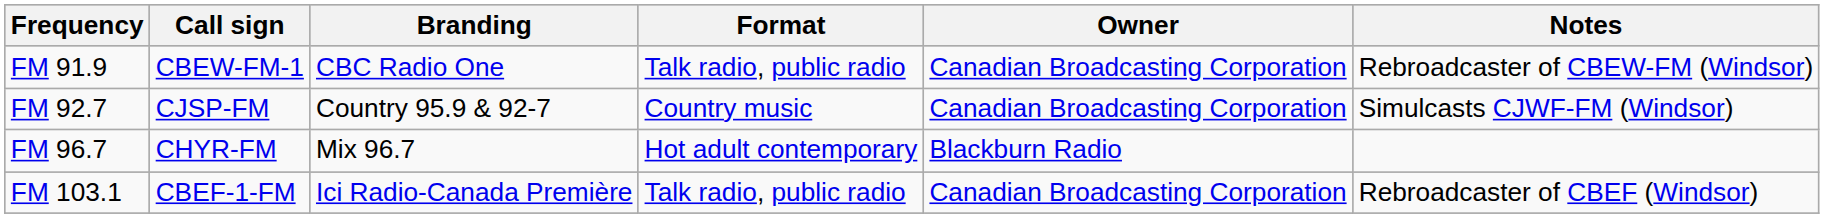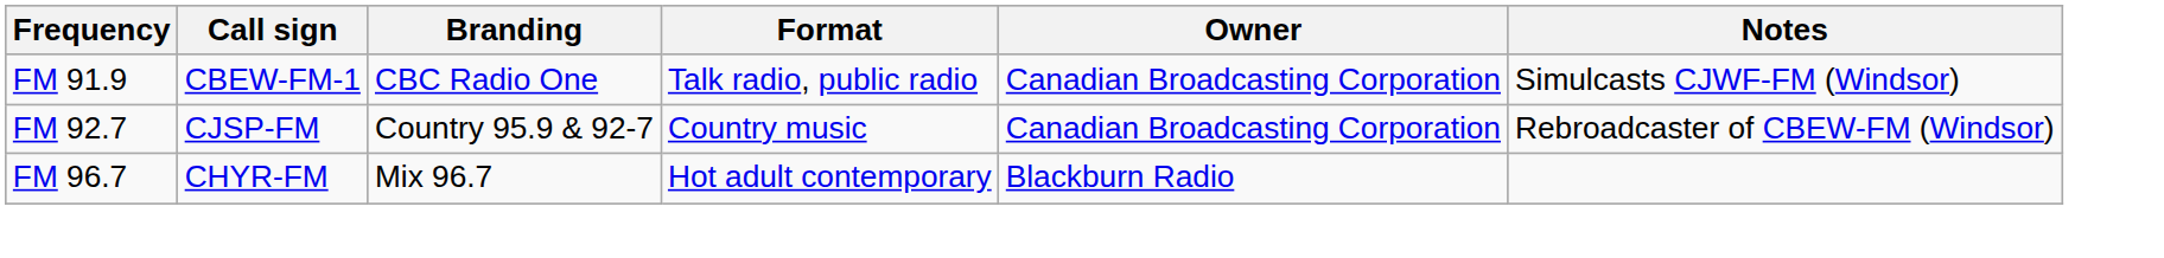 <table class="wikitable sortable">
 <tr>
 <th>Frequency</th>
 <th>Call sign</th>
 <th>Branding</th>
 <th>Format</th>
 <th>Owner</th>
 <th>Notes</th>
 </tr>
 <tr>
 <td><a href='#'>FM</a> 91.9</td>
 <td><a href='#'>CBEW-FM-1</a></td>
 <td><a href='#'>CBC Radio One</a></td>
 <td><a href='#'>Talk radio</a>, <a href='#'>public radio</a></td>
 <td><a href='#'>Canadian Broadcasting Corporation</a></td>
-<td>Rebroadcaster of <a href='#'>CBEW-FM</a> (<a href='#'>Windsor</a>)</td>
+<td>Simulcasts <a href='#'>CJWF-FM</a> (<a href='#'>Windsor</a>)</td>
 </tr>
 <tr>
 <td><a href='#'>FM</a> 92.7</td>
 <td><a href='#'>CJSP-FM</a></td>
 <td>Country 95.9 & 92-7</td>
 <td><a href='#'>Country music</a></td>
 <td><a href='#'>Canadian Broadcasting Corporation</a></td>
-<td>Simulcasts <a href='#'>CJWF-FM</a> (<a href='#'>Windsor</a>)</td>
+<td>Rebroadcaster of <a href='#'>CBEW-FM</a> (<a href='#'>Windsor</a>)</td>
 </tr>
 <tr>
 <td><a href='#'>FM</a> 96.7</td>
 <td><a href='#'>CHYR-FM</a></td>
 <td>Mix 96.7</td>
 <td><a href='#'>Hot adult contemporary</a></td>
 <td><a href='#'>Blackburn Radio</a></td>
 </tr>
-<tr>
-<td><a href='#'>FM</a> 103.1</td>
-<td><a href='#'>CBEF-1-FM</a></td>
-<td><a href='#'>Ici Radio-Canada Première</a></td>
-<td><a href='#'>Talk radio</a>, <a href='#'>public radio</a></td>
-<td><a href='#'>Canadian Broadcasting Corporation</a></td>
-<td>Rebroadcaster of <a href='#'>CBEF</a> (<a href='#'>Windsor</a>)</td>
-</tr>
 </table>
